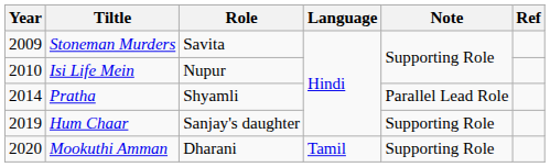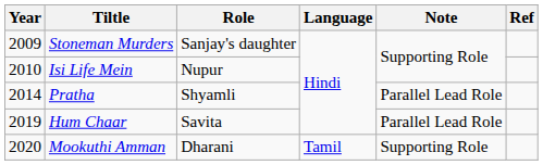 <table class="wikitable">
 <tr>
 <th>Year</th>
 <th>Tiltle</th>
 <th>Role</th>
 <th>Language</th>
 <th>Note</th>
 <th>Ref</th>
 </tr>
 <tr>
 <td>2009</td>
 <td><a href='#'><em>Stoneman Murders</em></a></td>
-<td>Savita</td>
+<td>Sanjay's daughter</td>
 <td rowspan="4"><a href='#'>Hindi</a></td>
 <td rowspan="2">Supporting Role</td>
 <td></td>
 </tr>
 <tr>
 <td>2010</td>
 <td><a href='#'><em>Isi Life Mein</em></a></td>
 <td>Nupur</td>
 <td></td>
 </tr>
 <tr>
 <td>2014</td>
 <td><em><a href='#'>Pratha</a></em></td>
 <td>Shyamli</td>
 <td>Parallel Lead Role</td>
 <td></td>
 </tr>
 <tr>
 <td>2019</td>
 <td><em><a href='#'>Hum Chaar</a></em></td>
-<td>Sanjay's daughter</td>
-<td>Supporting Role</td>
+<td>Savita</td>
+<td>Parallel Lead Role</td>
 <td></td>
 </tr>
 <tr>
 <td>2020</td>
 <td><em><a href='#'>Mookuthi Amman</a></em></td>
 <td>Dharani</td>
 <td><a href='#'>Tamil</a></td>
 <td>Supporting Role</td>
 <td></td>
 </tr>
 </table>
